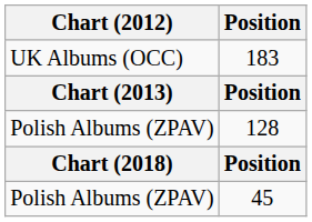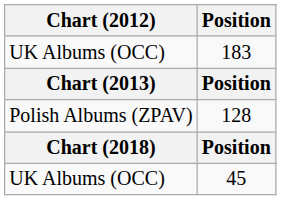 <table class="wikitable plainrowheaders">
 <tr>
 <th scope="col">Chart (2012)</th>
 <th scope="col">Position</th>
 </tr>
 <tr>
 <td>UK Albums (OCC)</td>
 <td style="text-align:center;">183</td>
 </tr>
 <tr>
 <th scope="col">Chart (2013)</th>
 <th scope="col">Position</th>
 </tr>
 <tr>
 <td>Polish Albums (ZPAV)</td>
 <td style="text-align:center;">128</td>
 </tr>
 <tr>
 <th scope="col">Chart (2018)</th>
 <th scope="col">Position</th>
 </tr>
 <tr>
-<td>Polish Albums (ZPAV)</td>
+<td>UK Albums (OCC)</td>
 <td style="text-align:center;">45</td>
 </tr>
 </table>
